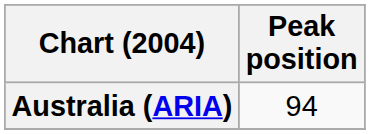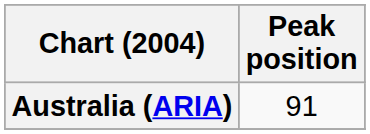 <table class="wikitable sortable plainrowheaders">
 <tr>
 <th>Chart (2004)</th>
 <th>Peak<br>position</th>
 </tr>
 <tr>
 <th scope="row">Australia (<a href='#'>ARIA</a>)</th>
-<td align="center">94</td>
+<td align="center">91</td>
 </tr>
 <tr>
 </tr>
 <tr>
 </tr>
 <tr>
 </tr>
 <tr>
 </tr>
 </table>
